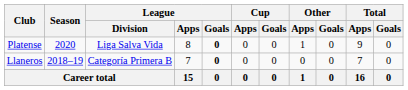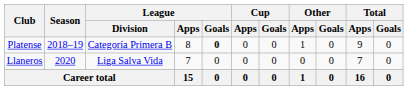 <table class=wikitable style=text-align:center>
 <tr>
 <th rowspan="2">Club</th>
 <th rowspan="2">Season</th>
 <th colspan="3">League</th>
 <th colspan="2">Cup</th>
 <th colspan="2">Other</th>
 <th colspan="2">Total</th>
 </tr>
 <tr>
 <th>Division</th>
 <th>Apps</th>
 <th>Goals</th>
 <th>Apps</th>
 <th>Goals</th>
 <th>Apps</th>
 <th>Goals</th>
 <th>Apps</th>
 <th>Goals</th>
 </tr>
 <tr>
 <td><a href='#'>Platense</a></td>
-<td><a href='#'>2020</a></td>
-<td><a href='#'>Liga Salva Vida</a></td>
+<td><a href='#'>2018–19</a></td>
+<td><a href='#'>Categoría Primera B</a></td>
 <td>8</td>
 <td><strong>0</strong></td>
 <td>0</td>
 <td>0</td>
 <td>1</td>
 <td>0</td>
 <td>9</td>
 <td>0</td>
 </tr>
 <tr>
 <td><a href='#'>Llaneros</a></td>
-<td><a href='#'>2018–19</a></td>
-<td><a href='#'>Categoría Primera B</a></td>
+<td><a href='#'>2020</a></td>
+<td><a href='#'>Liga Salva Vida</a></td>
 <td>7</td>
-<td><strong>0</strong></td>
+<td>0</td>
 <td>0</td>
 <td>0</td>
 <td>0</td>
 <td>0</td>
 <td>7</td>
 <td>0</td>
 </tr>
 <tr>
 <th colspan="3"><strong>Career total</strong></th>
 <th>15</th>
 <th>0</th>
 <th>0</th>
 <th>0</th>
 <th>1</th>
 <th>0</th>
 <th>16</th>
 <th>0</th>
 </tr>
 </table>
